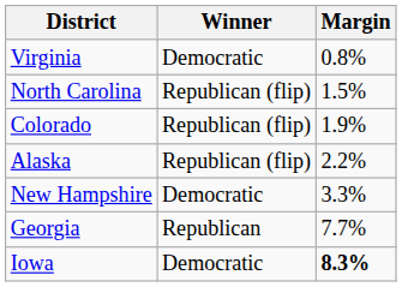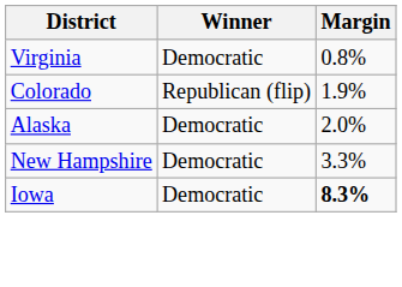 <table class="wikitable sortable">
 <tr>
 <th>District</th>
 <th>Winner</th>
 <th>Margin</th>
 </tr>
 <tr>
 <td><a href='#'>Virginia</a></td>
 <td data-sort-value=-1 >Democratic</td>
 <td>0.8%</td>
 </tr>
 <tr>
-<td><a href='#'>North Carolina</a></td>
-<td data-sort-value=0.5 >Republican (flip)</td>
-<td>1.5%</td>
-</tr>
-<tr>
 <td><a href='#'>Colorado</a></td>
 <td data-sort-value=0.5 >Republican (flip)</td>
 <td>1.9%</td>
 </tr>
 <tr>
 <td><a href='#'>Alaska</a></td>
-<td data-sort-value=0.5 >Republican (flip)</td>
-<td>2.2%</td>
+<td data-sort-value=-1 >Democratic</td>
+<td>2.0%</td>
 </tr>
 <tr>
 <td><a href='#'>New Hampshire</a></td>
 <td data-sort-value=-1 >Democratic</td>
 <td>3.3%</td>
 </tr>
 <tr>
-<td><a href='#'>Georgia</a></td>
-<td data-sort-value=1 >Republican</td>
-<td>7.7%</td>
-</tr>
-<tr>
 <td><a href='#'>Iowa</a></td>
 <td data-sort-value=-1 >Democratic</td>
 <td><strong>8.3%</strong></td>
 </tr>
 </table>
